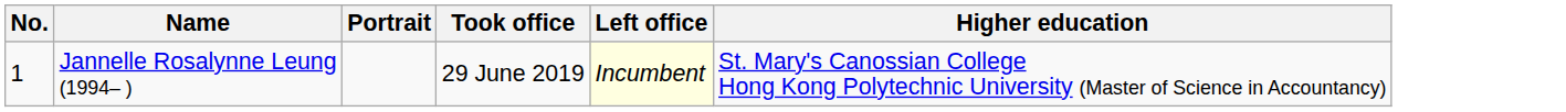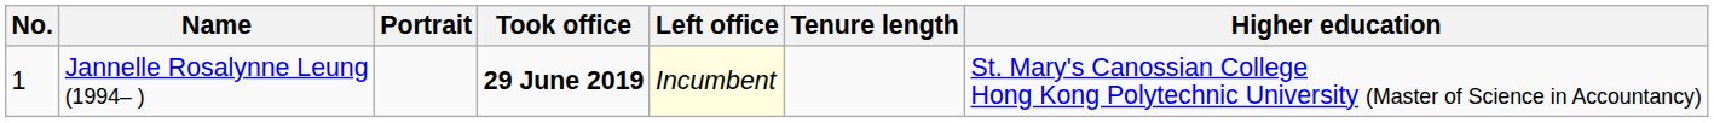 <table class="wikitable">
 <tr>
 <th>No.</th>
 <th>Name</th>
 <th>Portrait</th>
 <th>Took office</th>
 <th>Left office</th>
+<th>Tenure length</th>
 <th>Higher education</th>
 </tr>
 <tr>
 <td>1</td>
 <td><a href='#'>Jannelle Rosalynne Leung</a><br><small>(1994– )</small></td>
 <td></td>
-<td>29 June 2019</td>
+<td><strong>29 June 2019</strong></td>
 <td style="background: lightyellow;"><em>Incumbent</em></td>
+<td></td>
 <td><a href='#'>St. Mary's Canossian College</a> <br><a href='#'>Hong Kong Polytechnic University</a> <small>(Master of Science in Accountancy)</small></td>
 </tr>
 </table>
